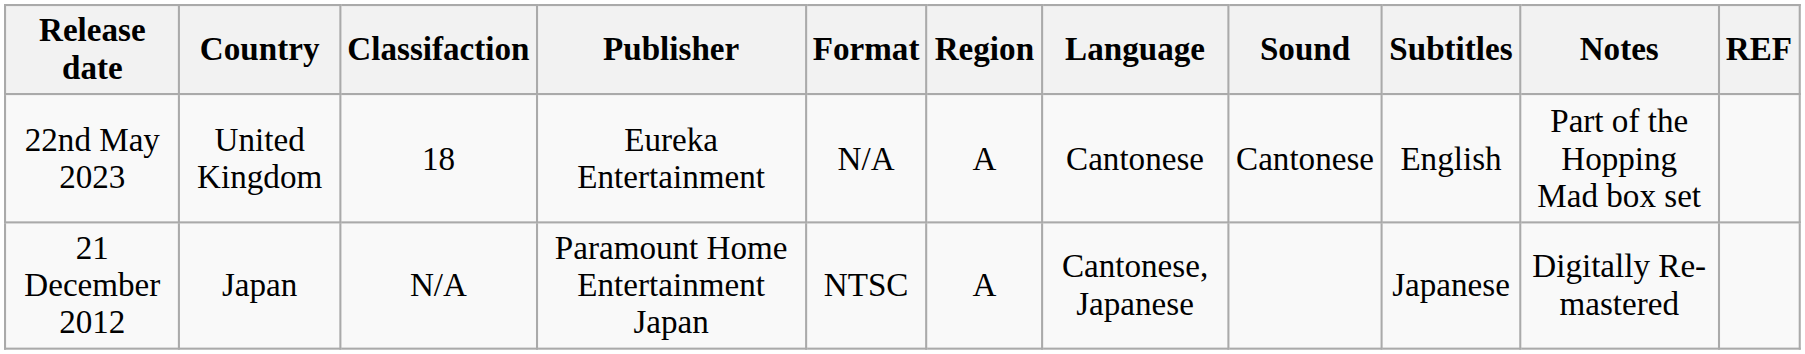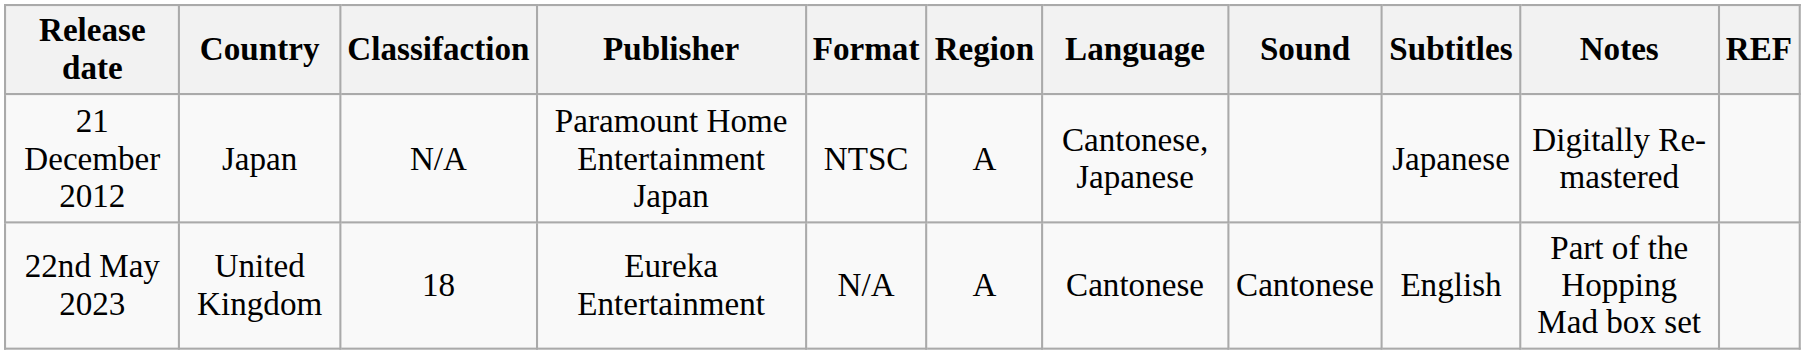 <table class="wikitable">
 <tr>
 <th>Release date<br></th>
 <th>Country<br></th>
 <th>Classifaction<br></th>
 <th>Publisher <br></th>
 <th>Format <br></th>
 <th>Region <br></th>
 <th>Language<br></th>
 <th>Sound <br></th>
 <th>Subtitles <br></th>
 <th>Notes<br></th>
 <th>REF</th>
 </tr>
 <tr style="text-align:center;">
+<td>21 December 2012</td>
+<td>Japan</td>
+<td>N/A</td>
+<td>Paramount Home Entertainment Japan</td>
+<td>NTSC</td>
+<td>A</td>
+<td>Cantonese, Japanese</td>
+<td></td>
+<td>Japanese</td>
+<td>Digitally Re-mastered</td>
+<td></td>
+</tr>
+<tr style="text-align:center;">
 <td>22nd May 2023</td>
 <td>United Kingdom</td>
 <td>18</td>
 <td>Eureka Entertainment</td>
 <td>N/A</td>
 <td>A</td>
 <td>Cantonese</td>
 <td>Cantonese</td>
 <td>English</td>
 <td>Part of the Hopping Mad box set</td>
 <td></td>
 </tr>
-<tr style="text-align:center;">
-<td>21 December 2012</td>
-<td>Japan</td>
-<td>N/A</td>
-<td>Paramount Home Entertainment Japan</td>
-<td>NTSC</td>
-<td>A</td>
-<td>Cantonese, Japanese</td>
-<td></td>
-<td>Japanese</td>
-<td>Digitally Re-mastered</td>
-<td></td>
-</tr>
 </table>
